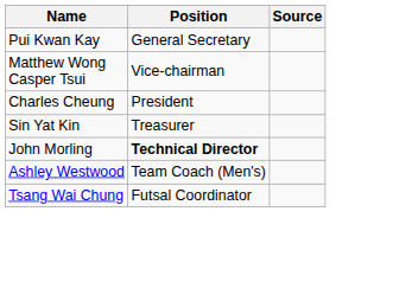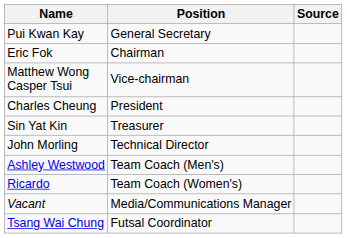 <table class="wikitable">
 <tr>
 <th>Name</th>
 <th>Position</th>
 <th>Source</th>
 </tr>
 <tr>
 <td> Pui Kwan Kay</td>
 <td>General Secretary</td>
+<td></td>
+</tr>
+<tr>
+<td> Eric Fok</td>
+<td>Chairman</td>
 <td></td>
 </tr>
 <tr>
 <td> Matthew Wong<br> Casper Tsui</td>
 <td>Vice-chairman</td>
 <td></td>
 </tr>
 <tr>
 <td> Charles Cheung</td>
 <td>President</td>
 <td></td>
 </tr>
 <tr>
 <td> Sin Yat Kin</td>
 <td>Treasurer</td>
 <td></td>
 </tr>
 <tr>
 <td> John Morling</td>
-<td><strong>Technical Director</strong></td>
+<td>Technical Director</td>
 <td></td>
 </tr>
 <tr>
 <td> <a href='#'>Ashley Westwood</a></td>
 <td>Team Coach (Men's)</td>
 <td></td>
 </tr>
 <tr>
+<td> <a href='#'>Ricardo</a></td>
+<td>Team Coach (Women's)</td>
+<td></td>
+</tr>
+<tr>
+<td><em>Vacant</em></td>
+<td>Media/Communications Manager</td>
+<td></td>
+</tr>
+<tr>
 <td> <a href='#'>Tsang Wai Chung</a></td>
 <td>Futsal Coordinator</td>
 <td></td>
 </tr>
 </table>
